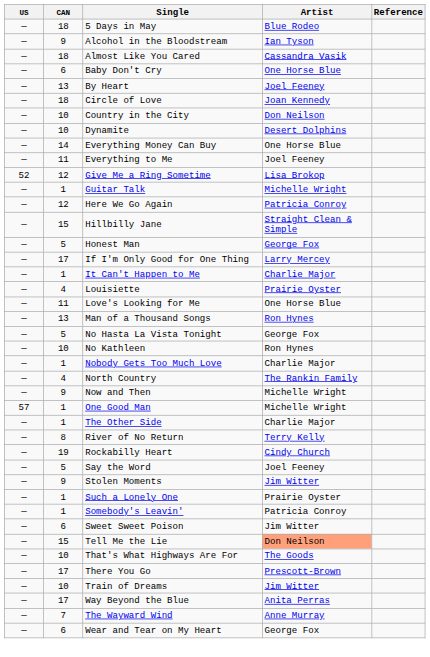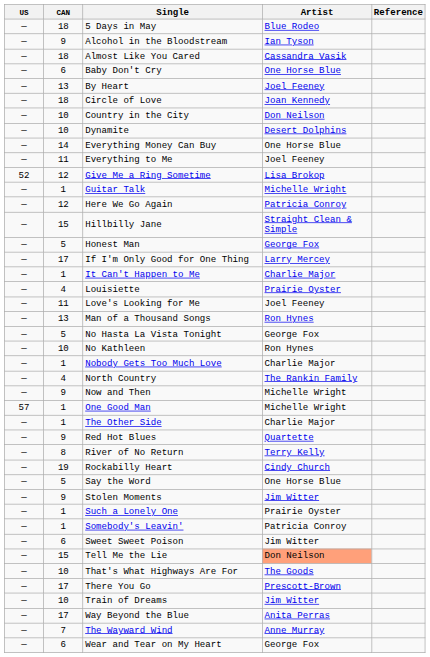 <table class="wikitable sortable">
 <tr>
 <th width="50"><small>US</small></th>
 <th width="50"><small>CAN</small></th>
 <th width="250">Single</th>
 <th width="150">Artist</th>
 <th>Reference</th>
 </tr>
 <tr>
 <td align="center">—</td>
 <td align="center">18</td>
 <td>5 Days in May</td>
 <td><a href='#'>Blue Rodeo</a></td>
 <td></td>
 </tr>
 <tr>
 <td align="center">—</td>
 <td align="center">9</td>
 <td>Alcohol in the Bloodstream</td>
 <td><a href='#'>Ian Tyson</a></td>
 <td></td>
 </tr>
 <tr>
 <td align="center">—</td>
 <td align="center">18</td>
 <td>Almost Like You Cared</td>
 <td><a href='#'>Cassandra Vasik</a></td>
 <td></td>
 </tr>
 <tr>
 <td align="center">—</td>
 <td align="center">6</td>
 <td>Baby Don't Cry</td>
 <td><a href='#'>One Horse Blue</a></td>
 <td></td>
 </tr>
 <tr>
 <td align="center">—</td>
 <td align="center">13</td>
 <td>By Heart</td>
 <td><a href='#'>Joel Feeney</a></td>
 <td></td>
 </tr>
 <tr>
 <td align="center">—</td>
 <td align="center">18</td>
 <td>Circle of Love</td>
 <td><a href='#'>Joan Kennedy</a></td>
 <td></td>
 </tr>
 <tr>
 <td align="center">—</td>
 <td align="center">10</td>
 <td>Country in the City</td>
 <td><a href='#'>Don Neilson</a></td>
 <td></td>
 </tr>
 <tr>
 <td align="center">—</td>
 <td align="center">10</td>
 <td>Dynamite</td>
 <td><a href='#'>Desert Dolphins</a></td>
 <td></td>
 </tr>
 <tr>
 <td align="center">—</td>
 <td align="center">14</td>
 <td>Everything Money Can Buy</td>
 <td>One Horse Blue</td>
 <td></td>
 </tr>
 <tr>
 <td align="center">—</td>
 <td align="center">11</td>
 <td>Everything to Me</td>
 <td>Joel Feeney</td>
 <td></td>
 </tr>
 <tr>
 <td align="center">52</td>
 <td align="center">12</td>
 <td><a href='#'>Give Me a Ring Sometime</a></td>
 <td><a href='#'>Lisa Brokop</a></td>
 <td></td>
 </tr>
 <tr>
 <td align="center">—</td>
 <td align="center">1</td>
 <td><a href='#'>Guitar Talk</a></td>
 <td><a href='#'>Michelle Wright</a></td>
 <td></td>
 </tr>
 <tr>
 <td align="center">—</td>
 <td align="center">12</td>
 <td>Here We Go Again</td>
 <td><a href='#'>Patricia Conroy</a></td>
 <td></td>
 </tr>
 <tr>
 <td align="center">—</td>
 <td align="center">15</td>
 <td>Hillbilly Jane</td>
 <td><a href='#'>Straight Clean & Simple</a></td>
 <td></td>
 </tr>
 <tr>
 <td align="center">—</td>
 <td align="center">5</td>
 <td>Honest Man</td>
 <td><a href='#'>George Fox</a></td>
 <td></td>
 </tr>
 <tr>
 <td align="center">—</td>
 <td align="center">17</td>
 <td>If I'm Only Good for One Thing</td>
 <td><a href='#'>Larry Mercey</a></td>
 <td></td>
 </tr>
 <tr>
 <td align="center">—</td>
 <td align="center">1</td>
 <td><a href='#'>It Can't Happen to Me</a></td>
 <td><a href='#'>Charlie Major</a></td>
 <td></td>
 </tr>
 <tr>
 <td align="center">—</td>
 <td align="center">4</td>
 <td>Louisiette</td>
 <td><a href='#'>Prairie Oyster</a></td>
 <td></td>
 </tr>
 <tr>
 <td align="center">—</td>
 <td align="center">11</td>
 <td>Love's Looking for Me</td>
-<td>One Horse Blue</td>
+<td>Joel Feeney</td>
 <td></td>
 </tr>
 <tr>
 <td align="center">—</td>
 <td align="center">13</td>
 <td>Man of a Thousand Songs</td>
 <td><a href='#'>Ron Hynes</a></td>
 <td></td>
 </tr>
 <tr>
 <td align="center">—</td>
 <td align="center">5</td>
 <td>No Hasta La Vista Tonight</td>
 <td>George Fox</td>
 <td></td>
 </tr>
 <tr>
 <td align="center">—</td>
 <td align="center">10</td>
 <td>No Kathleen</td>
 <td>Ron Hynes</td>
 <td></td>
 </tr>
 <tr>
 <td align="center">—</td>
 <td align="center">1</td>
 <td><a href='#'>Nobody Gets Too Much Love</a></td>
 <td>Charlie Major</td>
 <td></td>
 </tr>
 <tr>
 <td align="center">—</td>
 <td align="center">4</td>
 <td>North Country</td>
 <td><a href='#'>The Rankin Family</a></td>
 <td></td>
 </tr>
 <tr>
 <td align="center">—</td>
 <td align="center">9</td>
 <td>Now and Then</td>
 <td>Michelle Wright</td>
 <td></td>
 </tr>
 <tr>
 <td align="center">57</td>
 <td align="center">1</td>
 <td><a href='#'>One Good Man</a></td>
 <td>Michelle Wright</td>
 <td></td>
 </tr>
 <tr>
 <td align="center">—</td>
 <td align="center">1</td>
 <td><a href='#'>The Other Side</a></td>
 <td>Charlie Major</td>
 <td></td>
 </tr>
 <tr>
 <td align="center">—</td>
+<td align="center">9</td>
+<td>Red Hot Blues</td>
+<td><a href='#'>Quartette</a></td>
+<td></td>
+</tr>
+<tr>
+<td align="center">—</td>
 <td align="center">8</td>
 <td>River of No Return</td>
 <td><a href='#'>Terry Kelly</a></td>
 <td></td>
 </tr>
 <tr>
 <td align="center">—</td>
 <td align="center">19</td>
 <td>Rockabilly Heart</td>
 <td><a href='#'>Cindy Church</a></td>
 <td></td>
 </tr>
 <tr>
 <td align="center">—</td>
 <td align="center">5</td>
 <td>Say the Word</td>
-<td>Joel Feeney</td>
+<td>One Horse Blue</td>
 <td></td>
 </tr>
 <tr>
 <td align="center">—</td>
 <td align="center">9</td>
 <td>Stolen Moments</td>
 <td><a href='#'>Jim Witter</a></td>
 <td></td>
 </tr>
 <tr>
 <td align="center">—</td>
 <td align="center">1</td>
 <td><a href='#'>Such a Lonely One</a></td>
 <td>Prairie Oyster</td>
 <td></td>
 </tr>
 <tr>
 <td align="center">—</td>
 <td align="center">1</td>
 <td><a href='#'>Somebody's Leavin'</a></td>
 <td>Patricia Conroy</td>
 <td></td>
 </tr>
 <tr>
 <td align="center">—</td>
 <td align="center">6</td>
 <td>Sweet Sweet Poison</td>
 <td>Jim Witter</td>
 <td></td>
 </tr>
 <tr>
 <td align="center">—</td>
 <td align="center">15</td>
 <td>Tell Me the Lie</td>
 <td style="background: lightsalmon;">Don Neilson</td>
 <td></td>
 </tr>
 <tr>
 <td align="center">—</td>
 <td align="center">10</td>
 <td>That's What Highways Are For</td>
 <td><a href='#'>The Goods</a></td>
 <td></td>
 </tr>
 <tr>
 <td align="center">—</td>
 <td align="center">17</td>
 <td>There You Go</td>
 <td><a href='#'>Prescott-Brown</a></td>
 <td></td>
 </tr>
 <tr>
 <td align="center">—</td>
 <td align="center">10</td>
 <td>Train of Dreams</td>
 <td><a href='#'>Jim Witter</a></td>
 <td></td>
 </tr>
 <tr>
 <td align="center">—</td>
 <td align="center">17</td>
 <td>Way Beyond the Blue</td>
 <td><a href='#'>Anita Perras</a></td>
 <td></td>
 </tr>
 <tr>
 <td align="center">—</td>
 <td align="center">7</td>
 <td><a href='#'>The Wayward Wind</a></td>
 <td><a href='#'>Anne Murray</a></td>
 <td></td>
 </tr>
 <tr>
 <td align="center">—</td>
 <td align="center">6</td>
 <td>Wear and Tear on My Heart</td>
 <td>George Fox</td>
 <td></td>
 </tr>
 </table>
